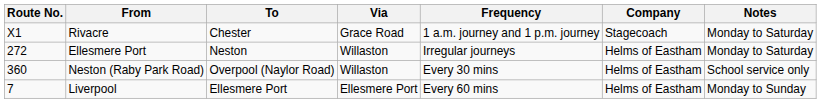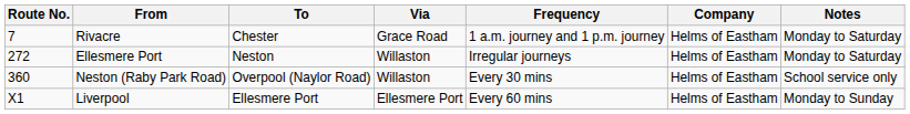 <table class="wikitable">
 <tr>
 <th>Route No.</th>
 <th>From</th>
 <th>To</th>
 <th>Via</th>
 <th>Frequency</th>
 <th>Company</th>
 <th>Notes</th>
 </tr>
 <tr>
-<td>X1</td>
+<td>7</td>
 <td>Rivacre</td>
 <td>Chester</td>
 <td>Grace Road</td>
 <td>1 a.m. journey and 1 p.m. journey</td>
-<td>Stagecoach</td>
+<td>Helms of Eastham</td>
 <td>Monday to Saturday</td>
 </tr>
 <tr>
 <td>272</td>
 <td>Ellesmere Port</td>
 <td>Neston</td>
 <td>Willaston</td>
 <td>Irregular journeys</td>
 <td>Helms of Eastham</td>
 <td>Monday to Saturday</td>
 </tr>
 <tr>
 <td>360</td>
 <td>Neston (Raby Park Road)</td>
 <td>Overpool (Naylor Road)</td>
 <td>Willaston</td>
 <td>Every 30 mins</td>
 <td>Helms of Eastham</td>
 <td>School service only</td>
 </tr>
 <tr>
-<td>7</td>
+<td>X1</td>
 <td>Liverpool</td>
 <td>Ellesmere Port</td>
 <td>Ellesmere Port</td>
 <td>Every 60 mins</td>
 <td>Helms of Eastham</td>
 <td>Monday to Sunday</td>
 </tr>
 </table>
